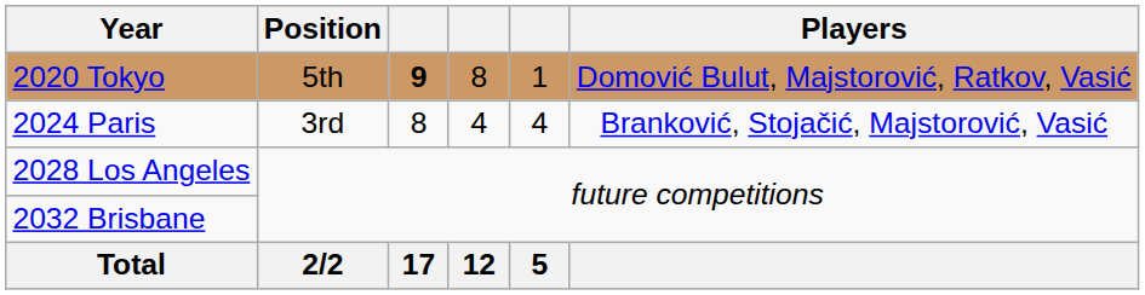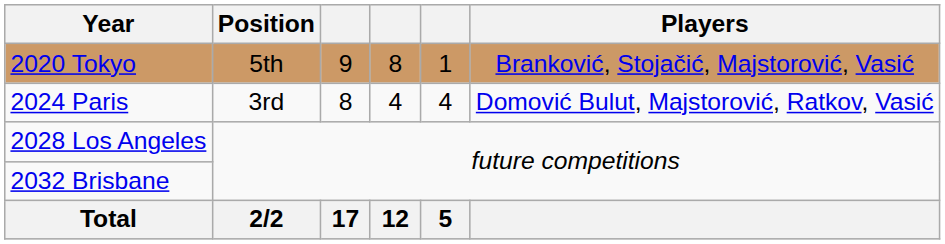 <table class="wikitable" style="text-align: center;">
 <tr>
 <th>Year</th>
 <th>Position</th>
 <th width=25px></th>
 <th width=25px></th>
 <th width=25px></th>
 <th>Players</th>
 </tr>
 <tr bgcolor="#cc9966">
 <td style="text-align: left;"> <a href='#'>2020 Tokyo</a></td>
 <td>5th</td>
-<td><strong>9</strong></td>
+<td>9</td>
 <td>8</td>
 <td>1</td>
-<td><a href='#'>Domović Bulut</a>, <a href='#'>Majstorović</a>, <a href='#'>Ratkov</a>, <a href='#'>Vasić</a></td>
+<td><a href='#'>Branković</a>, <a href='#'>Stojačić</a>, <a href='#'>Majstorović</a>, <a href='#'>Vasić</a></td>
 </tr>
 <tr>
 <td style="text-align: left;"> <a href='#'>2024 Paris</a></td>
 <td>3rd </td>
 <td>8</td>
 <td>4</td>
 <td>4</td>
-<td><a href='#'>Branković</a>, <a href='#'>Stojačić</a>, <a href='#'>Majstorović</a>, <a href='#'>Vasić</a></td>
+<td><a href='#'>Domović Bulut</a>, <a href='#'>Majstorović</a>, <a href='#'>Ratkov</a>, <a href='#'>Vasić</a></td>
 </tr>
 <tr>
 <td style="text-align: left;"> <a href='#'>2028 Los Angeles</a></td>
 <td colspan=5 rowspan=2><em>future competitions</em></td>
 </tr>
 <tr>
 <td style="text-align: left;"> <a href='#'>2032 Brisbane</a></td>
 </tr>
 <tr>
 <th>Total</th>
 <th>2/2</th>
 <th>17</th>
 <th>12</th>
 <th>5</th>
 <th></th>
 </tr>
 </table>
